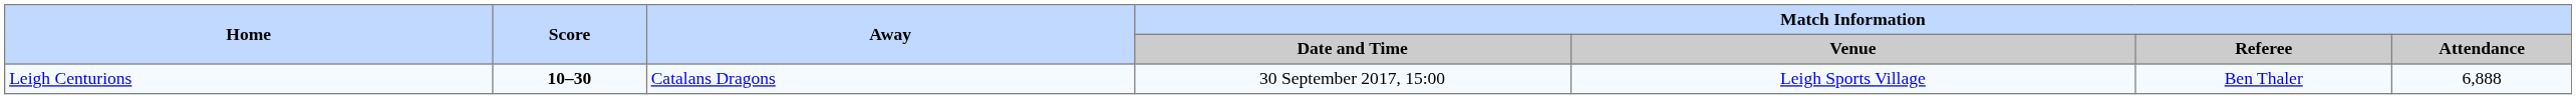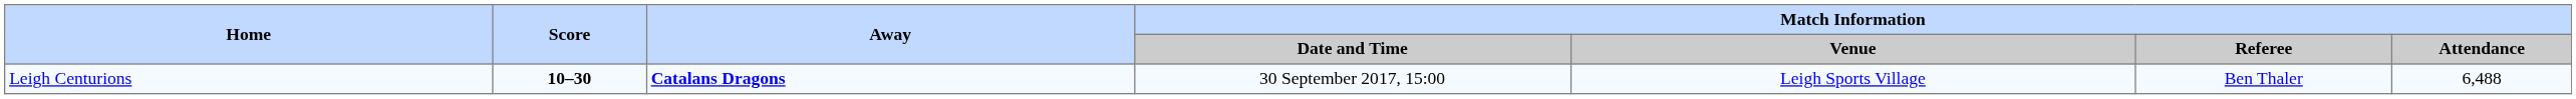 <table border=1 style="border-collapse:collapse; font-size:85%; text-align:center;" cellpadding=3 cellspacing=0 width=100%>
 <tr bgcolor=#C1D8FF>
 <th rowspan=2 width=19%>Home</th>
 <th rowspan=2 width=6%>Score</th>
 <th rowspan=2 width=19%>Away</th>
 <th colspan=6>Match Information</th>
 </tr>
 <tr bgcolor=#CCCCCC>
 <th width=17%>Date and Time</th>
 <th width=22%>Venue</th>
 <th width=10%>Referee</th>
 <th width=7%>Attendance</th>
 </tr>
 <tr style="background:#f5faff;">
 <td align=left> <a href='#'>Leigh Centurions</a></td>
 <td><strong>10–30</strong></td>
-<td align=left> <a href='#'>Catalans Dragons</a></td>
+<td align=left><strong> <a href='#'>Catalans Dragons</a></strong></td>
 <td>30 September 2017, 15:00</td>
 <td><a href='#'>Leigh Sports Village</a></td>
 <td><a href='#'>Ben Thaler</a></td>
-<td>6,888</td>
+<td>6,488</td>
 </tr>
 </table>
